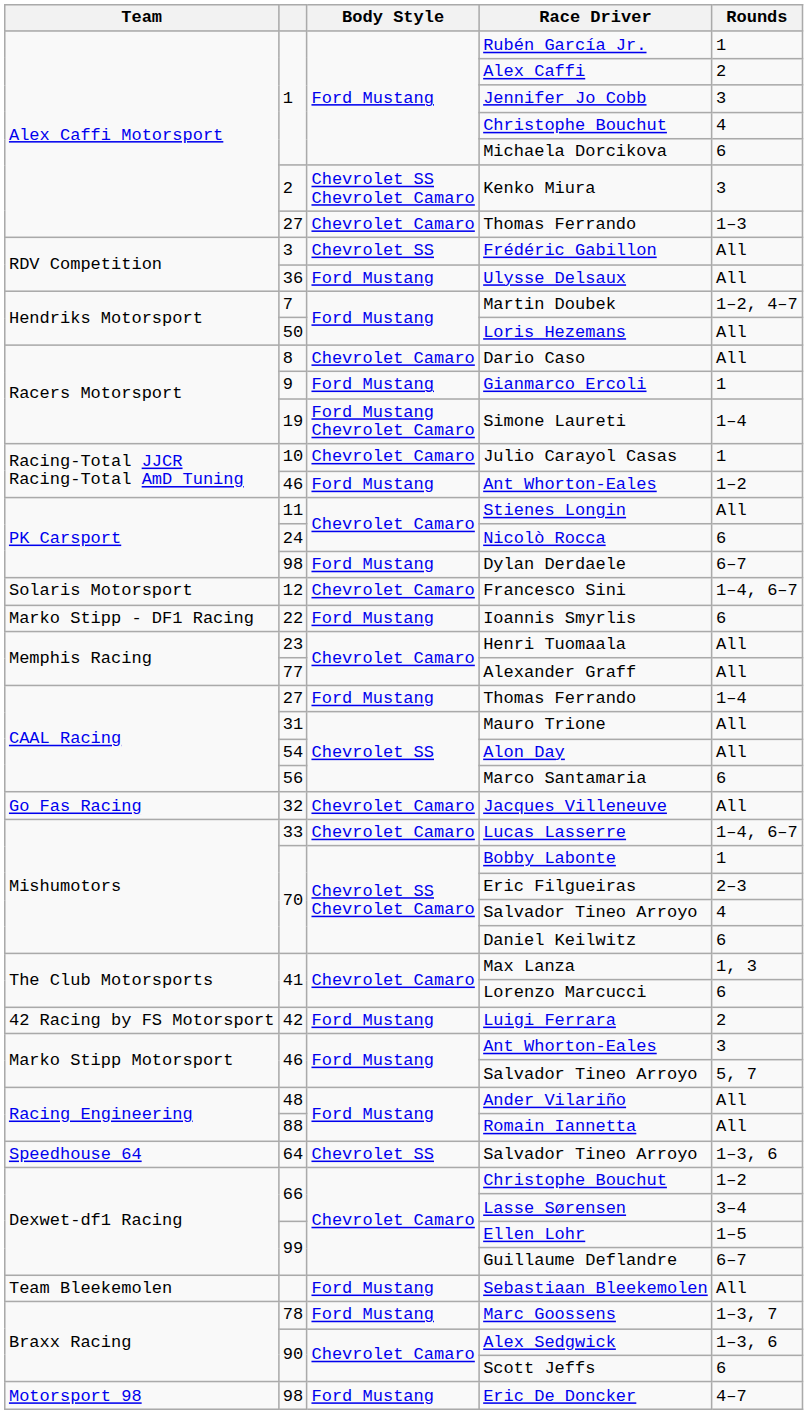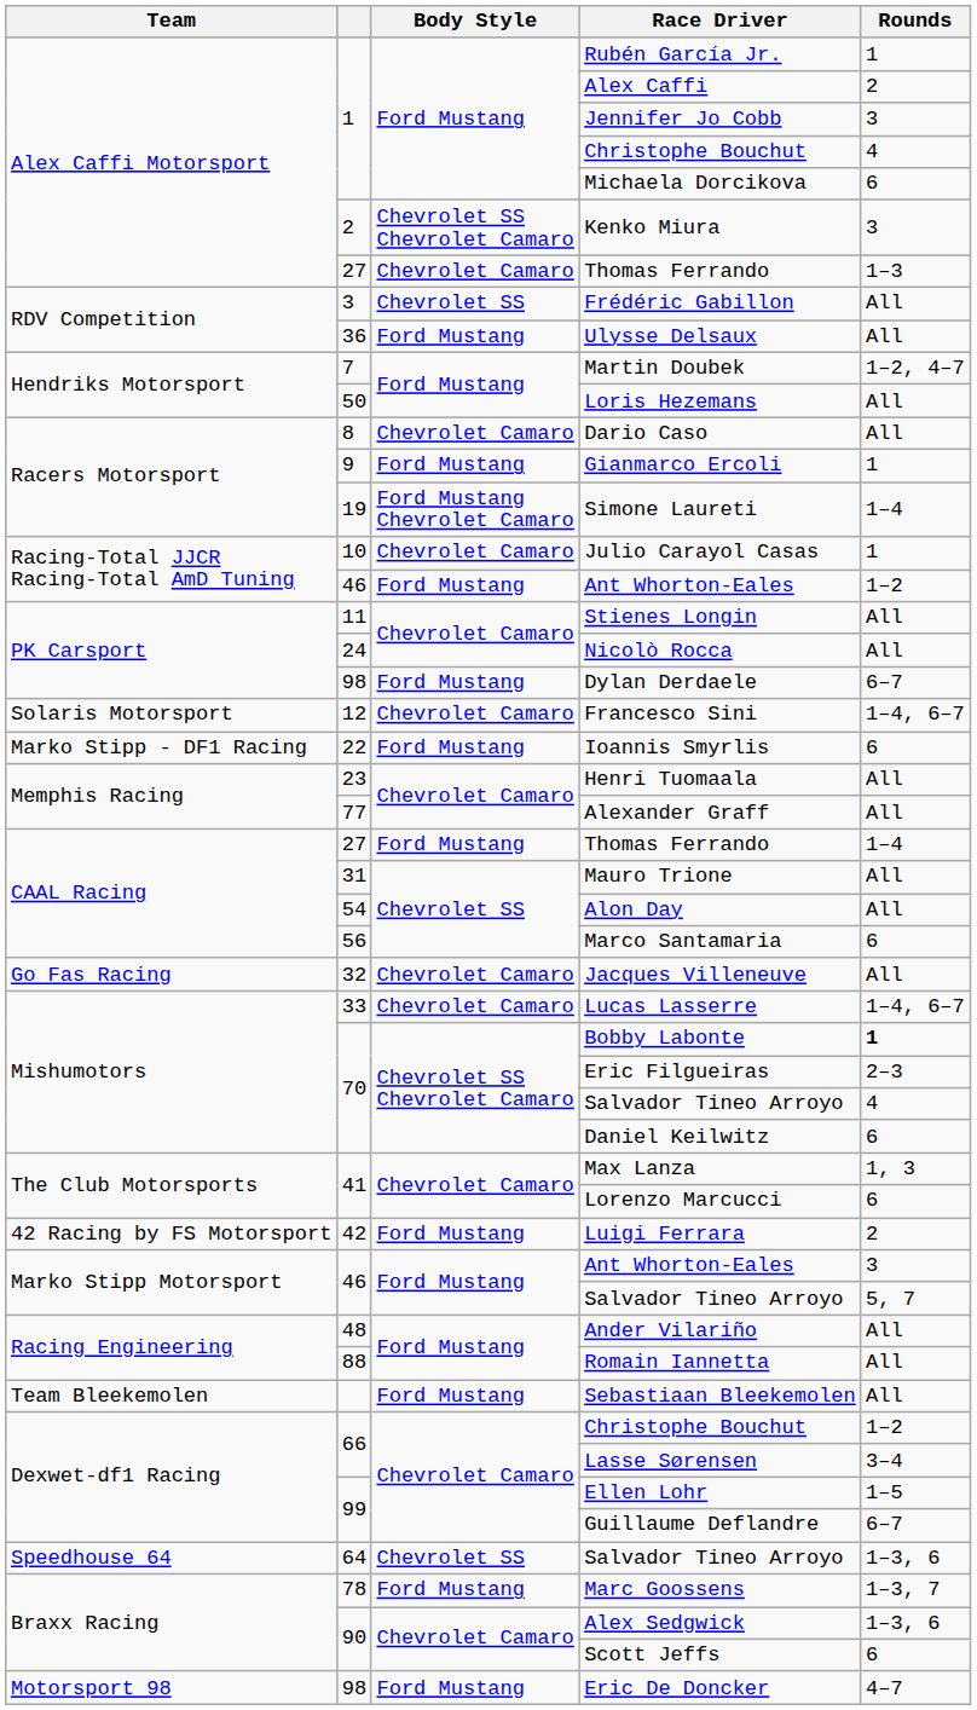 <table class="wikitable" style="font-size: 85%">
 <tr>
 <th>Team</th>
 <th></th>
 <th>Body Style</th>
 <th>Race Driver</th>
 <th>Rounds</th>
 </tr>
 <tr>
 <td rowspan ="7"> <a href='#'>Alex Caffi Motorsport</a></td>
 <td rowspan ="5">1</td>
 <td rowspan ="5"><a href='#'>Ford Mustang</a></td>
 <td> <a href='#'>Rubén García Jr.</a></td>
 <td>1</td>
 </tr>
 <tr>
 <td> <a href='#'>Alex Caffi</a></td>
 <td>2</td>
 </tr>
 <tr>
 <td> <a href='#'>Jennifer Jo Cobb</a></td>
 <td>3</td>
 </tr>
 <tr>
 <td> <a href='#'>Christophe Bouchut</a></td>
 <td>4</td>
 </tr>
 <tr>
 <td> Michaela Dorcikova</td>
 <td>6</td>
 </tr>
 <tr>
 <td>2</td>
 <td><a href='#'>Chevrolet SS</a> <small></small><br><a href='#'>Chevrolet Camaro</a> <small></small></td>
 <td> Kenko Miura</td>
 <td>3</td>
 </tr>
 <tr>
 <td>27</td>
 <td><a href='#'>Chevrolet Camaro</a></td>
 <td> Thomas Ferrando</td>
 <td>1–3</td>
 </tr>
 <tr>
 <td rowspan="2"> RDV Competition</td>
 <td>3</td>
 <td><a href='#'>Chevrolet SS</a></td>
 <td> <a href='#'>Frédéric Gabillon</a></td>
 <td>All</td>
 </tr>
 <tr>
 <td>36</td>
 <td><a href='#'>Ford Mustang</a></td>
 <td> <a href='#'>Ulysse Delsaux</a></td>
 <td>All</td>
 </tr>
 <tr>
 <td rowspan="2"> Hendriks Motorsport</td>
 <td>7</td>
 <td rowspan="2"><a href='#'>Ford Mustang</a></td>
 <td> Martin Doubek</td>
 <td>1–2, 4–7</td>
 </tr>
 <tr>
 <td>50</td>
 <td> <a href='#'>Loris Hezemans</a></td>
 <td>All</td>
 </tr>
 <tr>
 <td rowspan ="3"> Racers Motorsport</td>
 <td>8</td>
 <td><a href='#'>Chevrolet Camaro</a></td>
 <td> Dario Caso</td>
 <td>All</td>
 </tr>
 <tr>
 <td>9</td>
 <td><a href='#'>Ford Mustang</a></td>
 <td> <a href='#'>Gianmarco Ercoli</a></td>
 <td>1</td>
 </tr>
 <tr>
 <td>19</td>
 <td><a href='#'>Ford Mustang</a> <small></small><br><a href='#'>Chevrolet Camaro</a> <small></small></td>
 <td> Simone Laureti</td>
 <td>1–4</td>
 </tr>
 <tr>
 <td rowspan ="2"> Racing-Total <a href='#'>JJCR</a><br> Racing-Total <a href='#'>AmD Tuning</a></td>
 <td>10</td>
 <td><a href='#'>Chevrolet Camaro</a></td>
 <td> Julio Carayol Casas</td>
 <td>1</td>
 </tr>
 <tr>
 <td>46</td>
 <td><a href='#'>Ford Mustang</a></td>
 <td> <a href='#'>Ant Whorton-Eales</a></td>
 <td>1–2</td>
 </tr>
 <tr>
 <td rowspan="3"> <a href='#'>PK Carsport</a></td>
 <td>11</td>
 <td rowspan="2"><a href='#'>Chevrolet Camaro</a></td>
 <td> <a href='#'>Stienes Longin</a></td>
 <td>All</td>
 </tr>
 <tr>
 <td>24</td>
 <td> <a href='#'>Nicolò Rocca</a></td>
-<td>6</td>
+<td>All</td>
 </tr>
 <tr>
 <td>98</td>
 <td><a href='#'>Ford Mustang</a></td>
 <td> Dylan Derdaele</td>
 <td>6–7</td>
 </tr>
 <tr>
 <td> Solaris Motorsport</td>
 <td>12</td>
 <td><a href='#'>Chevrolet Camaro</a></td>
 <td> Francesco Sini</td>
 <td>1–4, 6–7</td>
 </tr>
 <tr>
 <td> Marko Stipp - DF1 Racing</td>
 <td>22</td>
 <td><a href='#'>Ford Mustang</a></td>
 <td> Ioannis Smyrlis</td>
 <td>6</td>
 </tr>
 <tr>
 <td rowspan ="2"> Memphis Racing</td>
 <td>23</td>
 <td rowspan ="2"><a href='#'>Chevrolet Camaro</a></td>
 <td> Henri Tuomaala</td>
 <td>All</td>
 </tr>
 <tr>
 <td>77</td>
 <td> Alexander Graff</td>
 <td>All</td>
 </tr>
 <tr>
 <td rowspan ="4"> <a href='#'>CAAL Racing</a></td>
 <td>27</td>
 <td><a href='#'>Ford Mustang</a></td>
 <td> Thomas Ferrando</td>
 <td>1–4</td>
 </tr>
 <tr>
 <td>31</td>
 <td rowspan ="3"><a href='#'>Chevrolet SS</a></td>
 <td> Mauro Trione</td>
 <td>All</td>
 </tr>
 <tr>
 <td>54</td>
 <td> <a href='#'>Alon Day</a></td>
 <td>All</td>
 </tr>
 <tr>
 <td>56</td>
 <td> Marco Santamaria</td>
 <td>6</td>
 </tr>
 <tr>
 <td> <a href='#'>Go Fas Racing</a></td>
 <td>32</td>
 <td><a href='#'>Chevrolet Camaro</a></td>
 <td> <a href='#'>Jacques Villeneuve</a></td>
 <td>All</td>
 </tr>
 <tr>
 <td rowspan ="5"> Mishumotors</td>
 <td>33</td>
 <td><a href='#'>Chevrolet Camaro</a></td>
 <td> <a href='#'>Lucas Lasserre</a></td>
 <td>1–4, 6–7</td>
 </tr>
 <tr>
 <td rowspan ="4">70</td>
 <td rowspan ="4"><a href='#'>Chevrolet SS</a> <small></small><br><a href='#'>Chevrolet Camaro</a> <small></small></td>
 <td> <a href='#'>Bobby Labonte</a></td>
-<td>1</td>
+<td><strong>1</strong></td>
 </tr>
 <tr>
 <td> Eric Filgueiras</td>
 <td>2–3</td>
 </tr>
 <tr>
 <td> Salvador Tineo Arroyo</td>
 <td>4</td>
 </tr>
 <tr>
 <td> Daniel Keilwitz</td>
 <td>6</td>
 </tr>
 <tr>
 <td rowspan="2"> The Club Motorsports</td>
 <td rowspan="2">41</td>
 <td rowspan="2"><a href='#'>Chevrolet Camaro</a></td>
 <td> Max Lanza</td>
 <td>1, 3</td>
 </tr>
 <tr>
 <td> Lorenzo Marcucci</td>
 <td>6</td>
 </tr>
 <tr>
 <td> 42 Racing by FS Motorsport</td>
 <td>42</td>
 <td><a href='#'>Ford Mustang</a></td>
 <td> <a href='#'>Luigi Ferrara</a></td>
 <td>2</td>
 </tr>
 <tr>
 <td rowspan ="2"> Marko Stipp Motorsport</td>
 <td rowspan="2">46</td>
 <td rowspan="2"><a href='#'>Ford Mustang</a></td>
 <td> <a href='#'>Ant Whorton-Eales</a></td>
 <td>3</td>
 </tr>
 <tr>
 <td> Salvador Tineo Arroyo</td>
 <td>5, 7</td>
 </tr>
 <tr>
 <td rowspan="2"> <a href='#'>Racing Engineering</a></td>
 <td>48</td>
 <td rowspan="2"><a href='#'>Ford Mustang</a></td>
 <td> <a href='#'>Ander Vilariño</a></td>
 <td>All</td>
 </tr>
 <tr>
 <td>88</td>
 <td> <a href='#'>Romain Iannetta</a></td>
 <td>All</td>
 </tr>
 <tr>
-<td> <a href='#'>Speedhouse 64</a></td>
-<td>64</td>
-<td><a href='#'>Chevrolet SS</a></td>
-<td> Salvador Tineo Arroyo</td>
-<td>1–3, 6</td>
+<td> Team Bleekemolen</td>
+<td></td>
+<td><a href='#'>Ford Mustang</a></td>
+<td> <a href='#'>Sebastiaan Bleekemolen</a></td>
+<td>All</td>
 </tr>
 <tr>
 <td rowspan="4"> Dexwet-df1 Racing</td>
 <td rowspan="2">66</td>
 <td rowspan="4"><a href='#'>Chevrolet Camaro</a></td>
 <td> <a href='#'>Christophe Bouchut</a></td>
 <td>1–2</td>
 </tr>
 <tr>
 <td> <a href='#'>Lasse Sørensen</a></td>
 <td>3–4</td>
 </tr>
 <tr>
 <td rowspan="2">99</td>
 <td> <a href='#'>Ellen Lohr</a></td>
 <td>1–5</td>
 </tr>
 <tr>
 <td> Guillaume Deflandre</td>
 <td>6–7</td>
 </tr>
 <tr>
-<td> Team Bleekemolen</td>
-<td></td>
-<td><a href='#'>Ford Mustang</a></td>
-<td> <a href='#'>Sebastiaan Bleekemolen</a></td>
-<td>All</td>
+<td> <a href='#'>Speedhouse 64</a></td>
+<td>64</td>
+<td><a href='#'>Chevrolet SS</a></td>
+<td> Salvador Tineo Arroyo</td>
+<td>1–3, 6</td>
 </tr>
 <tr>
 <td rowspan="3"> Braxx Racing</td>
 <td>78</td>
 <td><a href='#'>Ford Mustang</a></td>
 <td> <a href='#'>Marc Goossens</a></td>
 <td>1–3, 7</td>
 </tr>
 <tr>
 <td rowspan="2">90</td>
 <td rowspan="2"><a href='#'>Chevrolet Camaro</a></td>
 <td> <a href='#'>Alex Sedgwick</a></td>
 <td>1–3, 6</td>
 </tr>
 <tr>
 <td> Scott Jeffs</td>
 <td>6</td>
 </tr>
 <tr>
 <td> <a href='#'>Motorsport 98</a></td>
 <td>98</td>
 <td><a href='#'>Ford Mustang</a></td>
 <td> <a href='#'>Eric De Doncker</a></td>
 <td>4–7</td>
 </tr>
 </table>
